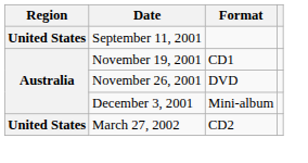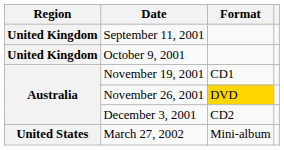 <table class="wikitable plainrowheaders">
 <tr>
 <th scope="col">Region</th>
 <th scope="col">Date</th>
 <th scope="col">Format</th>
 <th scope="col"></th>
 </tr>
 <tr>
-<th scope="row">United States</th>
+<th scope="row">United Kingdom</th>
 <td>September 11, 2001</td>
+<td></td>
+<td></td>
+</tr>
+<tr>
+<th scope="row">United Kingdom</th>
+<td>October 9, 2001</td>
 <td></td>
 <td></td>
 </tr>
 <tr>
 <th scope="row" rowspan="3">Australia</th>
 <td>November 19, 2001</td>
 <td>CD1</td>
 <td></td>
 </tr>
 <tr>
 <td>November 26, 2001</td>
-<td>DVD</td>
+<td style="background: gold;">DVD</td>
 <td></td>
 </tr>
 <tr>
 <td>December 3, 2001</td>
-<td>Mini-album</td>
+<td>CD2</td>
 <td></td>
 </tr>
 <tr>
 <th scope="row">United States</th>
 <td>March 27, 2002</td>
-<td>CD2</td>
+<td>Mini-album</td>
 <td></td>
 </tr>
 </table>
